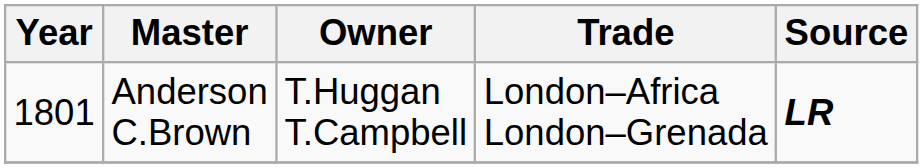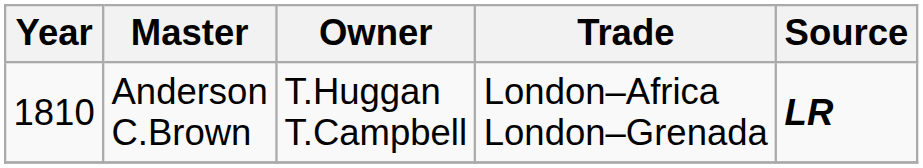 <table class=" wikitable">
 <tr>
 <th>Year</th>
 <th>Master</th>
 <th>Owner</th>
 <th>Trade</th>
 <th>Source</th>
 </tr>
 <tr>
-<td>1801</td>
+<td>1810</td>
 <td>Anderson<br>C.Brown</td>
 <td>T.Huggan<br>T.Campbell</td>
 <td>London–Africa<br>London–Grenada</td>
 <td><strong><em>LR</em></strong></td>
 </tr>
 <tr>
 </tr>
 </table>
